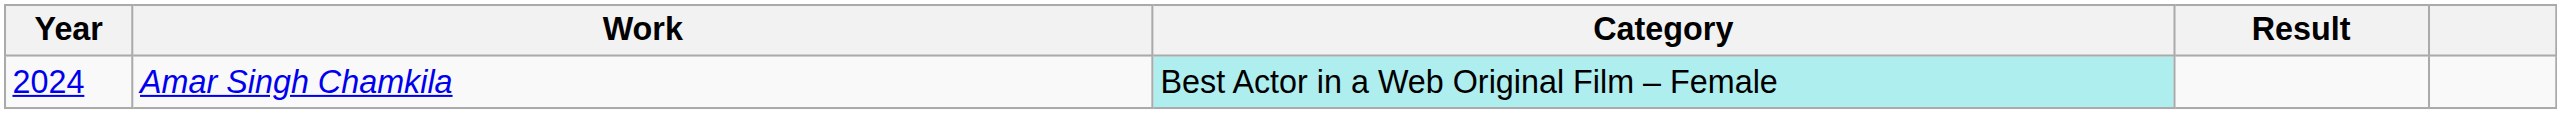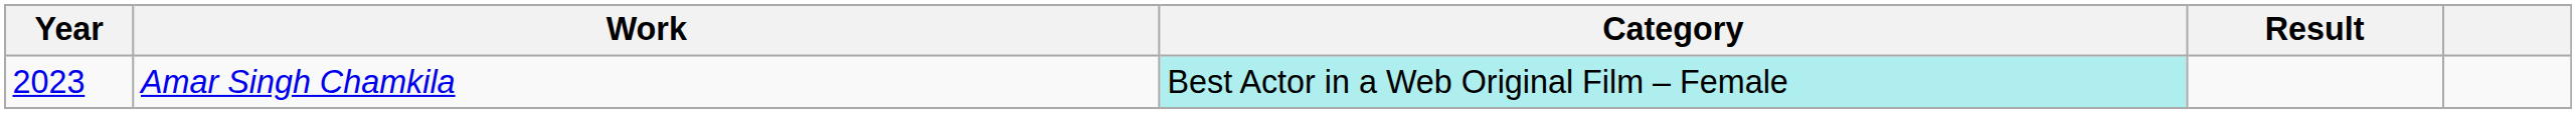 <table class="wikitable" style="width:100%;">
 <tr>
 <th width=5%>Year</th>
 <th style="width:40%;">Work</th>
 <th style="width:40%;">Category</th>
 <th style="width:10%;">Result</th>
 <th width=5%></th>
 </tr>
 <tr>
-<td><a href='#'>2024</a></td>
+<td><a href='#'>2023</a></td>
 <td><em><a href='#'>Amar Singh Chamkila</a></em></td>
 <td style="background: paleturquoise;">Best Actor in a Web Original Film – Female</td>
 <td></td>
 <td></td>
 </tr>
 </table>
